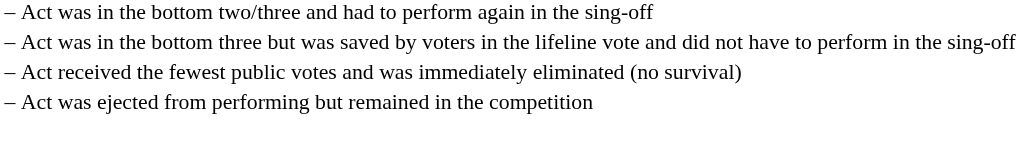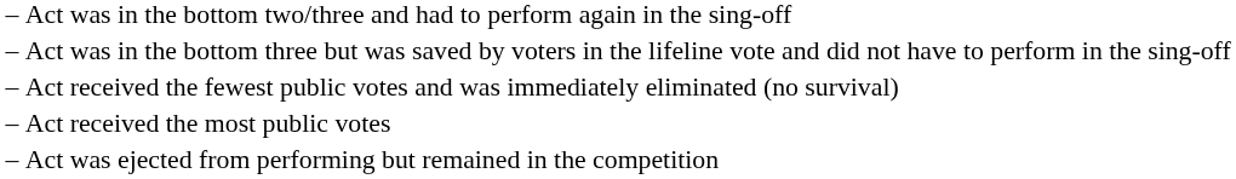 <table>
 <tr>
 <td> –</td>
 <td>Act was in the bottom two/three and had to perform again in the sing-off</td>
 </tr>
 <tr>
 <td> –</td>
 <td>Act was in the bottom three but was saved by voters in the lifeline vote and did not have to perform in the sing-off</td>
 </tr>
 <tr>
 <td> –</td>
 <td>Act received the fewest public votes and was immediately eliminated (no survival)</td>
 </tr>
 <tr>
 <td> –</td>
+<td>Act received the most public votes</td>
+</tr>
+<tr>
+<td> –</td>
 <td>Act was ejected from performing but remained in the competition</td>
 </tr>
 </table>
